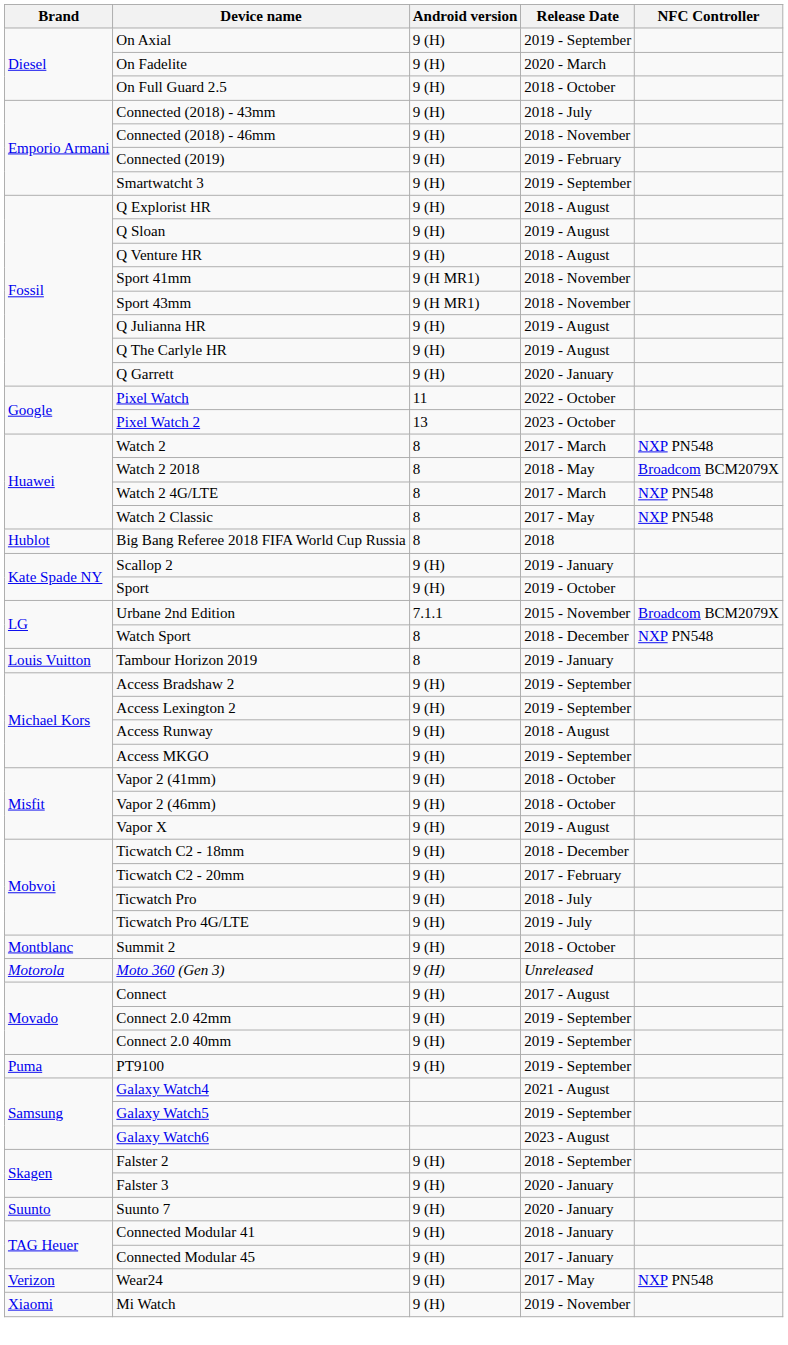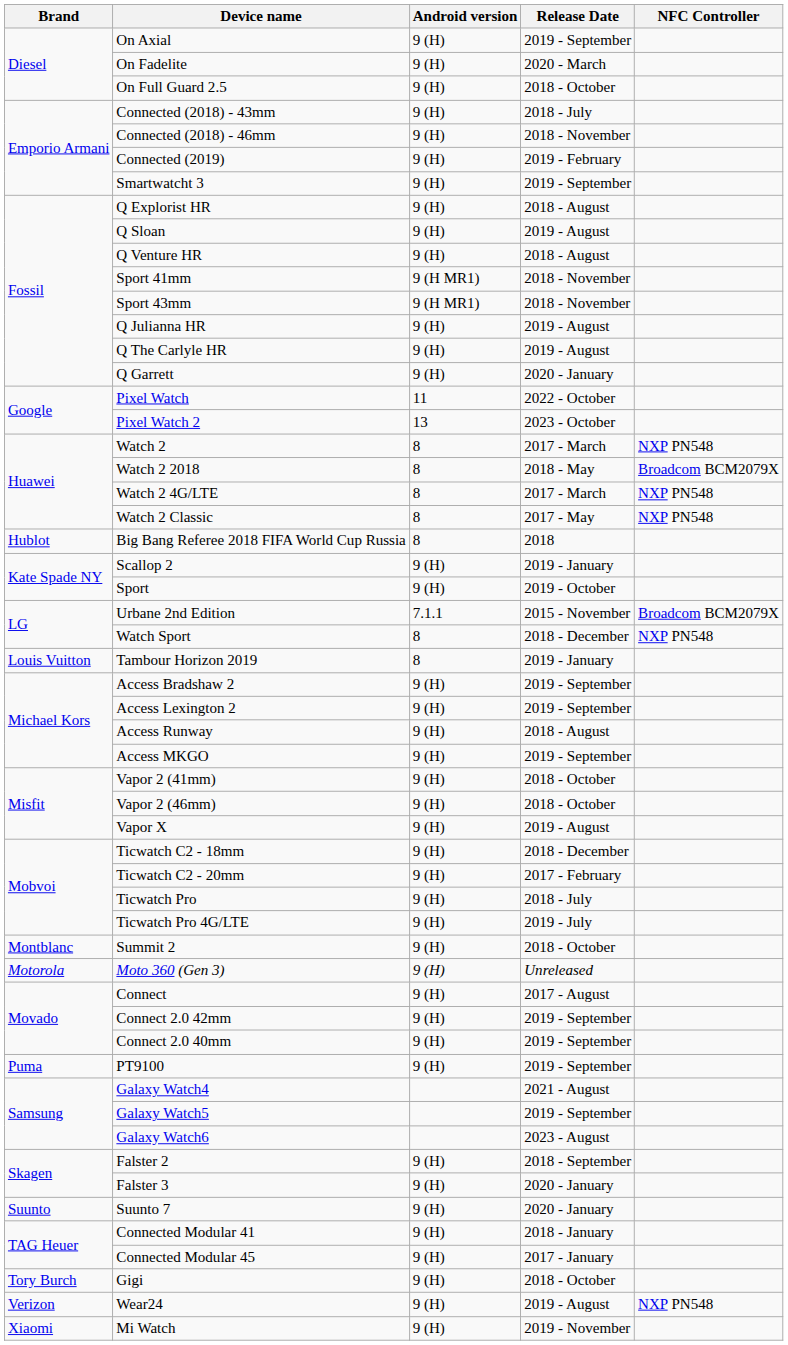 <table class="wikitable sortable">
 <tr>
 <th>Brand</th>
 <th>Device name</th>
 <th>Android version</th>
 <th>Release Date</th>
 <th>NFC Controller</th>
 </tr>
 <tr>
 <td rowspan="3"><a href='#'>Diesel</a></td>
 <td>On Axial</td>
 <td>9 (H)</td>
 <td>2019 - September</td>
 <td></td>
 </tr>
 <tr>
 <td>On Fadelite</td>
 <td>9 (H)</td>
 <td>2020 - March</td>
 <td></td>
 </tr>
 <tr>
 <td>On Full Guard 2.5</td>
 <td>9 (H)</td>
 <td>2018 - October</td>
 <td></td>
 </tr>
 <tr>
 <td rowspan="4"><a href='#'>Emporio Armani</a></td>
 <td>Connected (2018) - 43mm</td>
 <td>9 (H)</td>
 <td>2018 - July</td>
 <td></td>
 </tr>
 <tr>
 <td>Connected (2018) - 46mm</td>
 <td>9 (H)</td>
 <td>2018 - November</td>
 <td></td>
 </tr>
 <tr>
 <td>Connected (2019)</td>
 <td>9 (H)</td>
 <td>2019 - February</td>
 <td></td>
 </tr>
 <tr>
 <td>Smartwatcht 3</td>
 <td>9 (H)</td>
 <td>2019 - September</td>
 <td></td>
 </tr>
 <tr>
 <td rowspan="8"><a href='#'>Fossil</a></td>
 <td>Q Explorist HR</td>
 <td>9 (H)</td>
 <td>2018 - August</td>
 <td></td>
 </tr>
 <tr>
 <td>Q Sloan</td>
 <td>9 (H)</td>
 <td>2019 - August</td>
 <td></td>
 </tr>
 <tr>
 <td>Q Venture HR</td>
 <td>9 (H)</td>
 <td>2018 - August</td>
 <td></td>
 </tr>
 <tr>
 <td>Sport 41mm</td>
 <td>9 (H MR1)</td>
 <td>2018 - November</td>
 <td></td>
 </tr>
 <tr>
 <td>Sport 43mm</td>
 <td>9 (H MR1)</td>
 <td>2018 - November</td>
 <td></td>
 </tr>
 <tr>
 <td>Q Julianna HR</td>
 <td>9 (H)</td>
 <td>2019 - August</td>
 <td></td>
 </tr>
 <tr>
 <td>Q The Carlyle HR</td>
 <td>9 (H)</td>
 <td>2019 - August</td>
 <td></td>
 </tr>
 <tr>
 <td>Q Garrett</td>
 <td>9 (H)</td>
 <td>2020 - January</td>
 <td></td>
 </tr>
 <tr>
 <td rowspan="2"><a href='#'>Google</a></td>
 <td><a href='#'>Pixel Watch</a></td>
 <td>11</td>
 <td>2022 - October</td>
 <td></td>
 </tr>
 <tr>
 <td><a href='#'>Pixel Watch 2</a></td>
 <td>13</td>
 <td>2023 - October</td>
 <td></td>
 </tr>
 <tr>
 <td rowspan="4"><a href='#'>Huawei</a></td>
 <td>Watch 2</td>
 <td>8</td>
 <td>2017 - March</td>
 <td><a href='#'>NXP</a> PN548</td>
 </tr>
 <tr>
 <td>Watch 2 2018</td>
 <td>8</td>
 <td>2018 - May</td>
 <td><a href='#'>Broadcom</a> BCM2079X</td>
 </tr>
 <tr>
 <td>Watch 2 4G/LTE</td>
 <td>8</td>
 <td>2017 - March</td>
 <td><a href='#'>NXP</a> PN548</td>
 </tr>
 <tr>
 <td>Watch 2 Classic</td>
 <td>8</td>
 <td>2017 - May</td>
 <td><a href='#'>NXP</a> PN548</td>
 </tr>
 <tr>
 <td><a href='#'>Hublot</a></td>
 <td>Big Bang Referee 2018 FIFA World Cup Russia</td>
 <td>8</td>
 <td>2018</td>
 <td></td>
 </tr>
 <tr>
 <td rowspan="2"><a href='#'>Kate Spade NY</a></td>
 <td>Scallop 2</td>
 <td>9 (H)</td>
 <td>2019 - January</td>
 <td></td>
 </tr>
 <tr>
 <td>Sport</td>
 <td>9 (H)</td>
 <td>2019 - October</td>
 <td></td>
 </tr>
 <tr>
 <td rowspan="2"><a href='#'>LG</a></td>
 <td>Urbane 2nd Edition</td>
 <td>7.1.1</td>
 <td>2015 - November</td>
 <td><a href='#'>Broadcom</a> BCM2079X</td>
 </tr>
 <tr>
 <td>Watch Sport</td>
 <td>8</td>
 <td>2018 - December</td>
 <td><a href='#'>NXP</a> PN548</td>
 </tr>
 <tr>
 <td><a href='#'>Louis Vuitton</a></td>
 <td>Tambour Horizon 2019</td>
 <td>8</td>
 <td>2019 - January</td>
 <td></td>
 </tr>
 <tr>
 <td rowspan="4"><a href='#'>Michael Kors</a></td>
 <td>Access Bradshaw 2</td>
 <td>9 (H)</td>
 <td>2019 - September</td>
 <td></td>
 </tr>
 <tr>
 <td>Access Lexington 2</td>
 <td>9 (H)</td>
 <td>2019 - September</td>
 <td></td>
 </tr>
 <tr>
 <td>Access Runway</td>
 <td>9 (H)</td>
 <td>2018 - August</td>
 <td></td>
 </tr>
 <tr>
 <td>Access MKGO</td>
 <td>9 (H)</td>
 <td>2019 - September</td>
 <td></td>
 </tr>
 <tr>
 <td rowspan="3"><a href='#'>Misfit</a></td>
 <td>Vapor 2 (41mm)</td>
 <td>9 (H)</td>
 <td>2018 - October</td>
 <td></td>
 </tr>
 <tr>
 <td>Vapor 2 (46mm)</td>
 <td>9 (H)</td>
 <td>2018 - October</td>
 <td></td>
 </tr>
 <tr>
 <td>Vapor X</td>
 <td>9 (H)</td>
 <td>2019 - August</td>
 <td></td>
 </tr>
 <tr>
 <td rowspan="4"><a href='#'>Mobvoi</a></td>
 <td>Ticwatch C2 - 18mm</td>
 <td>9 (H)</td>
 <td>2018 - December</td>
 <td></td>
 </tr>
 <tr>
 <td>Ticwatch C2 - 20mm</td>
 <td>9 (H)</td>
 <td>2017 - February</td>
 <td></td>
 </tr>
 <tr>
 <td>Ticwatch Pro</td>
 <td>9 (H)</td>
 <td>2018 - July</td>
 <td></td>
 </tr>
 <tr>
 <td>Ticwatch Pro 4G/LTE</td>
 <td>9 (H)</td>
 <td>2019 - July</td>
 <td></td>
 </tr>
 <tr>
 <td><a href='#'>Montblanc</a></td>
 <td>Summit 2</td>
 <td>9 (H)</td>
 <td>2018 - October</td>
 <td></td>
 </tr>
 <tr>
 <td><em><a href='#'>Motorola</a></em></td>
 <td><em><a href='#'>Moto 360</a> (Gen 3)</em></td>
 <td><em>9 (H)</em></td>
 <td><em>Unreleased</em></td>
 <td></td>
 </tr>
 <tr>
 <td rowspan="3"><a href='#'>Movado</a></td>
 <td>Connect</td>
 <td>9 (H)</td>
 <td>2017 - August</td>
 <td></td>
 </tr>
 <tr>
 <td>Connect 2.0 42mm</td>
 <td>9 (H)</td>
 <td>2019 - September</td>
 <td></td>
 </tr>
 <tr>
 <td>Connect 2.0 40mm</td>
 <td>9 (H)</td>
 <td>2019 - September</td>
 <td></td>
 </tr>
 <tr>
 <td><a href='#'>Puma</a></td>
 <td>PT9100</td>
 <td>9 (H)</td>
 <td>2019 - September</td>
 <td></td>
 </tr>
 <tr>
 <td rowspan="3"><a href='#'>Samsung</a></td>
 <td><a href='#'>Galaxy Watch4</a></td>
 <td></td>
 <td>2021 - August</td>
 <td></td>
 </tr>
 <tr>
 <td><a href='#'>Galaxy Watch5</a></td>
 <td></td>
 <td>2019 - September</td>
 <td></td>
 </tr>
 <tr>
 <td><a href='#'>Galaxy Watch6</a></td>
 <td></td>
 <td>2023 - August</td>
 <td></td>
 </tr>
 <tr>
 <td rowspan="2"><a href='#'>Skagen</a></td>
 <td>Falster 2</td>
 <td>9 (H)</td>
 <td>2018 - September</td>
 <td></td>
 </tr>
 <tr>
 <td>Falster 3</td>
 <td>9 (H)</td>
 <td>2020 - January</td>
 <td></td>
 </tr>
 <tr>
 <td><a href='#'>Suunto</a></td>
 <td>Suunto 7</td>
 <td>9 (H)</td>
 <td>2020 - January</td>
 <td></td>
 </tr>
 <tr>
 <td rowspan="2"><a href='#'>TAG Heuer</a></td>
 <td>Connected Modular 41</td>
 <td>9 (H)</td>
 <td>2018 - January</td>
 <td></td>
 </tr>
 <tr>
 <td>Connected Modular 45</td>
 <td>9 (H)</td>
 <td>2017 - January</td>
 <td></td>
 </tr>
 <tr>
+<td><a href='#'>Tory Burch</a></td>
+<td>Gigi</td>
+<td>9 (H)</td>
+<td>2018 - October</td>
+<td></td>
+</tr>
+<tr>
 <td><a href='#'>Verizon</a></td>
 <td>Wear24</td>
 <td>9 (H)</td>
-<td>2017 - May</td>
+<td>2019 - August</td>
 <td><a href='#'>NXP</a> PN548</td>
 </tr>
 <tr>
 <td><a href='#'>Xiaomi</a></td>
 <td>Mi Watch</td>
 <td>9 (H)</td>
 <td>2019 - November</td>
 <td></td>
 </tr>
 </table>
